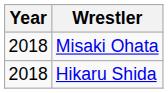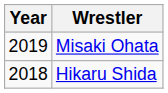 <table class="wikitable">
 <tr>
 <th>Year</th>
 <th>Wrestler</th>
 </tr>
 <tr>
-<td>2018</td>
+<td>2019</td>
 <td><a href='#'>Misaki Ohata</a></td>
 </tr>
 <tr>
 <td>2018</td>
 <td><a href='#'>Hikaru Shida</a></td>
 </tr>
 </table>
